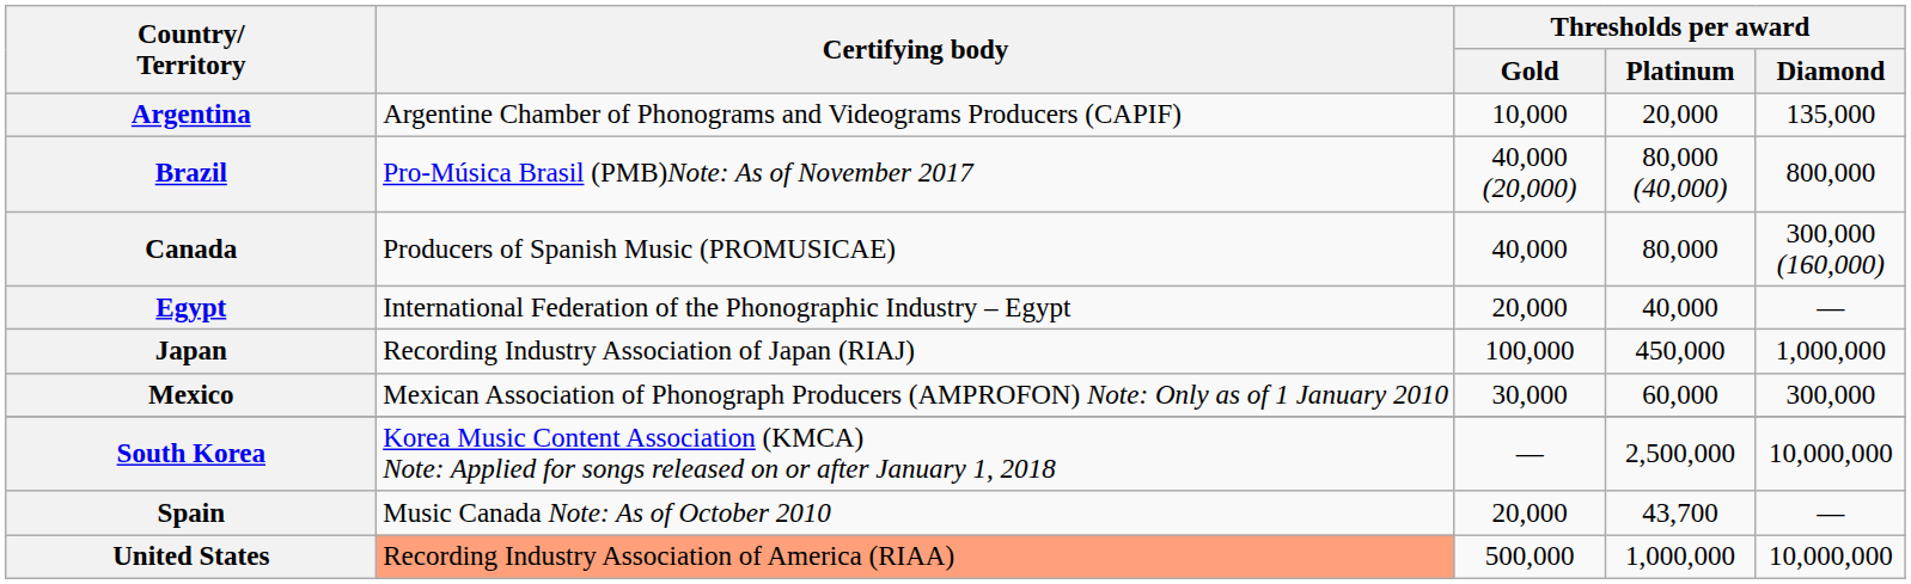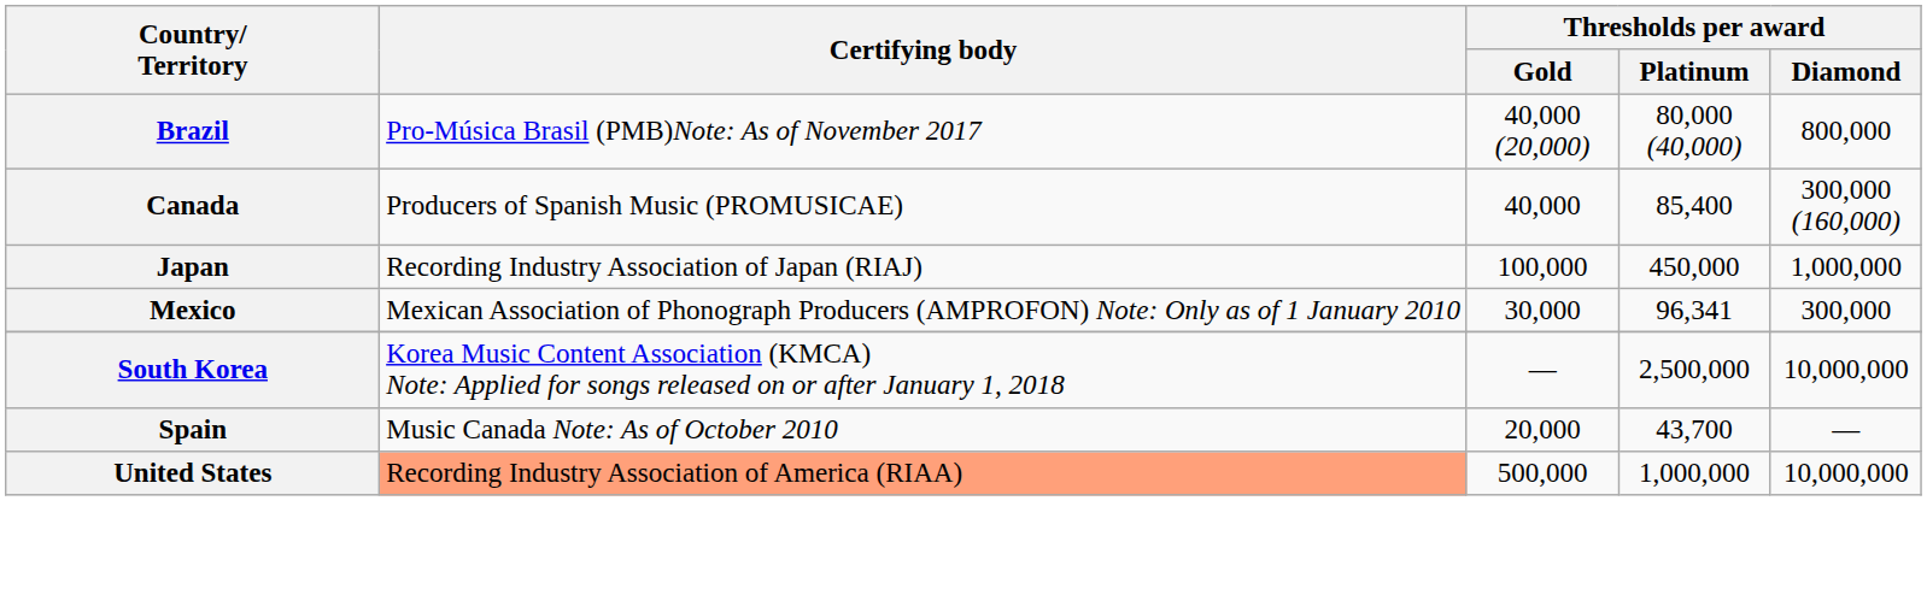 <table class="wikitable plainrowheaders sortable sort-under sticky-header-multi" style="text-align:center;">
 <tr>
 <th scope="col" rowspan="2" style="width:13em;">Country/<br>Territory</th>
 <th scope="col" rowspan="2">Certifying body</th>
 <th scope="col" colspan="3">Thresholds per award</th>
 </tr>
 <tr>
 <th scope="col" style="width:5em;">Gold</th>
 <th scope="col" style="width:5em;">Platinum</th>
 <th scope="col" style="width:5em;">Diamond</th>
 </tr>
 <tr>
-<th scope="row"><a href='#'>Argentina</a></th>
-<td style="text-align:left;">Argentine Chamber of Phonograms and Videograms Producers (CAPIF)</td>
-<td>10,000</td>
-<td>20,000</td>
-<td>135,000</td>
-</tr>
-<tr>
 <th scope="row"><a href='#'>Brazil</a></th>
 <td style="text-align:left;"><a href='#'>Pro-Música Brasil</a> (PMB)<em>Note: As of November 2017</em></td>
 <td>40,000<br><em>(20,000)</em></td>
 <td>80,000<br><em>(40,000)</em></td>
 <td>800,000</td>
 </tr>
 <tr>
 <th scope="row">Canada</th>
 <td style="text-align:left;">Producers of Spanish Music (PROMUSICAE)</td>
 <td>40,000</td>
-<td>80,000</td>
+<td>85,400</td>
 <td>300,000<br><em>(160,000)</em></td>
-</tr>
-<tr>
-<th scope="row"><a href='#'>Egypt</a></th>
-<td style="text-align:left;">International Federation of the Phonographic Industry – Egypt</td>
-<td>20,000</td>
-<td>40,000</td>
-<td>—</td>
 </tr>
 <tr>
 <th scope="row">Japan</th>
 <td style="text-align:left;">Recording Industry Association of Japan (RIAJ)</td>
 <td>100,000</td>
 <td>450,000</td>
 <td>1,000,000</td>
 </tr>
 <tr>
 <th scope="row">Mexico</th>
 <td style="text-align:left;">Mexican Association of Phonograph Producers (AMPROFON) <em>Note: Only as of 1 January 2010</em></td>
 <td>30,000</td>
-<td>60,000</td>
+<td>96,341</td>
 <td>300,000</td>
 </tr>
 <tr>
 </tr>
 <tr style="text-align:center;">
 <th scope="row"><a href='#'>South Korea</a></th>
 <td style="text-align:left;"><a href='#'>Korea Music Content Association</a> (KMCA)<br><em>Note: Applied for songs released on or after January 1, 2018</em></td>
 <td>—</td>
 <td>2,500,000</td>
 <td>10,000,000</td>
 </tr>
 <tr>
 <th scope="row">Spain</th>
 <td style="text-align:left;">Music Canada <em>Note: As of October 2010</em></td>
 <td>20,000</td>
 <td>43,700</td>
 <td>—</td>
 </tr>
 <tr>
 <th scope="row">United States</th>
 <td style="background: lightsalmon; text-align:left;">Recording Industry Association of America (RIAA)</td>
 <td>500,000</td>
 <td>1,000,000</td>
 <td>10,000,000</td>
 </tr>
 </table>
